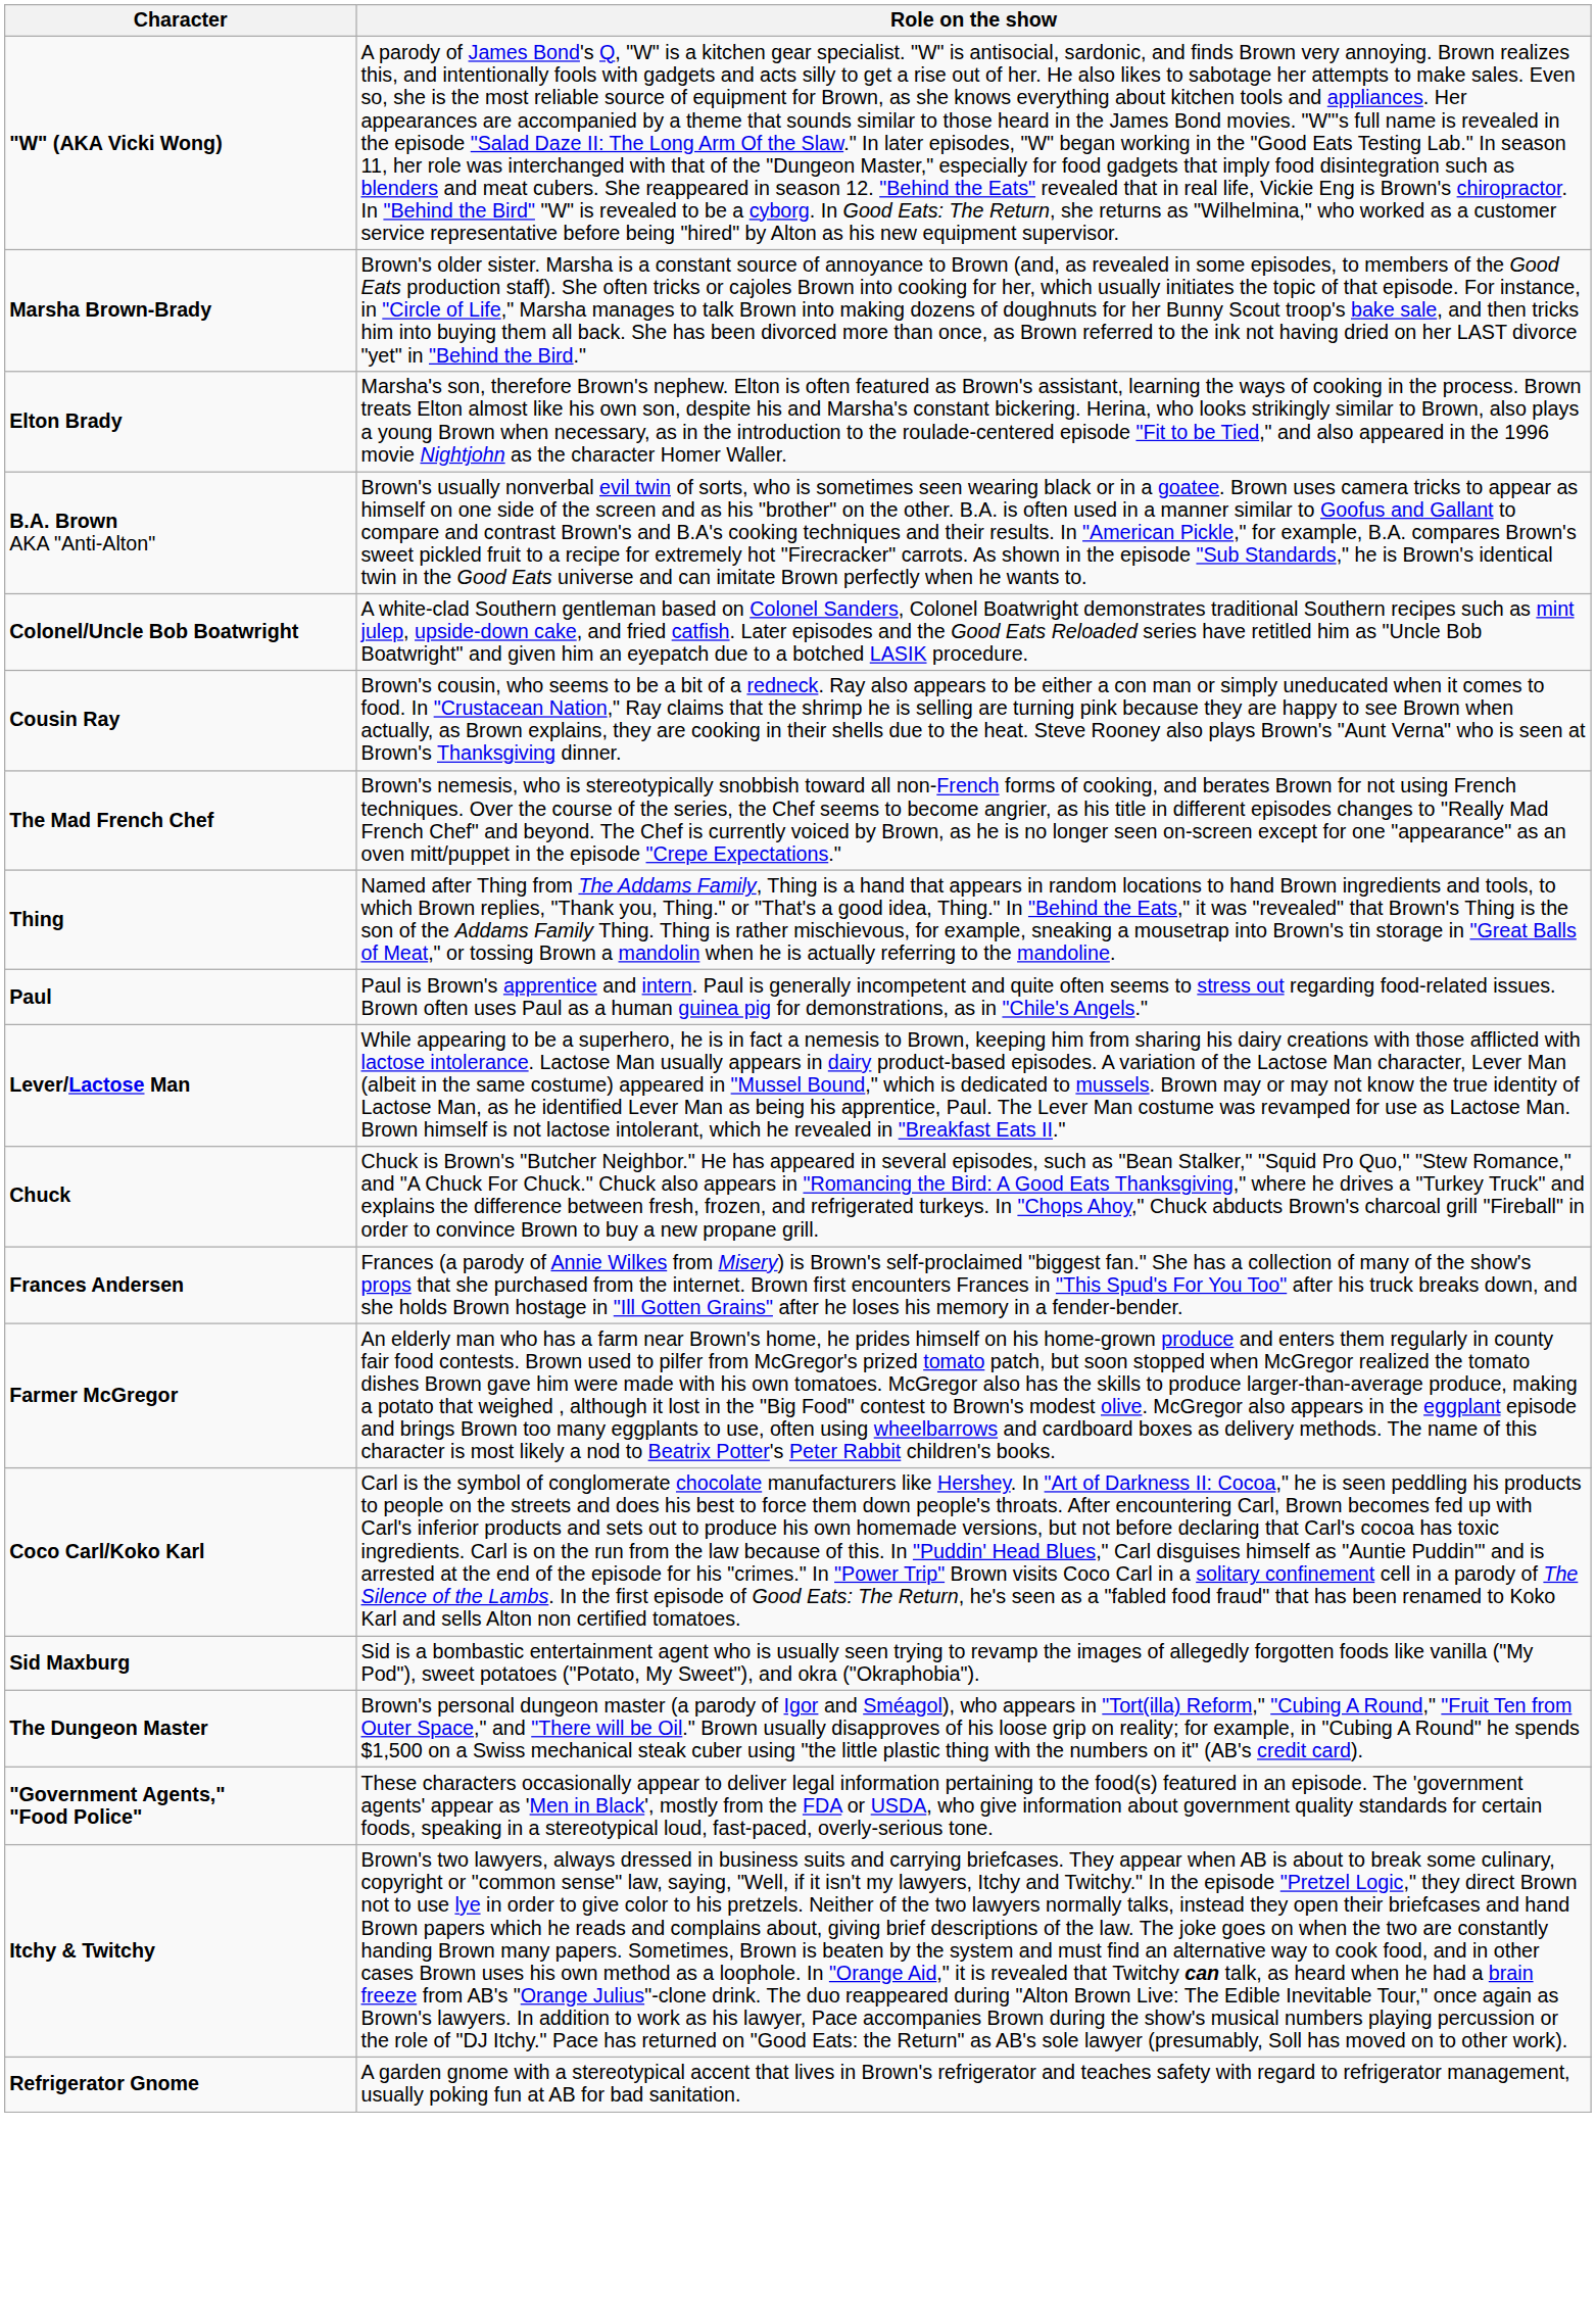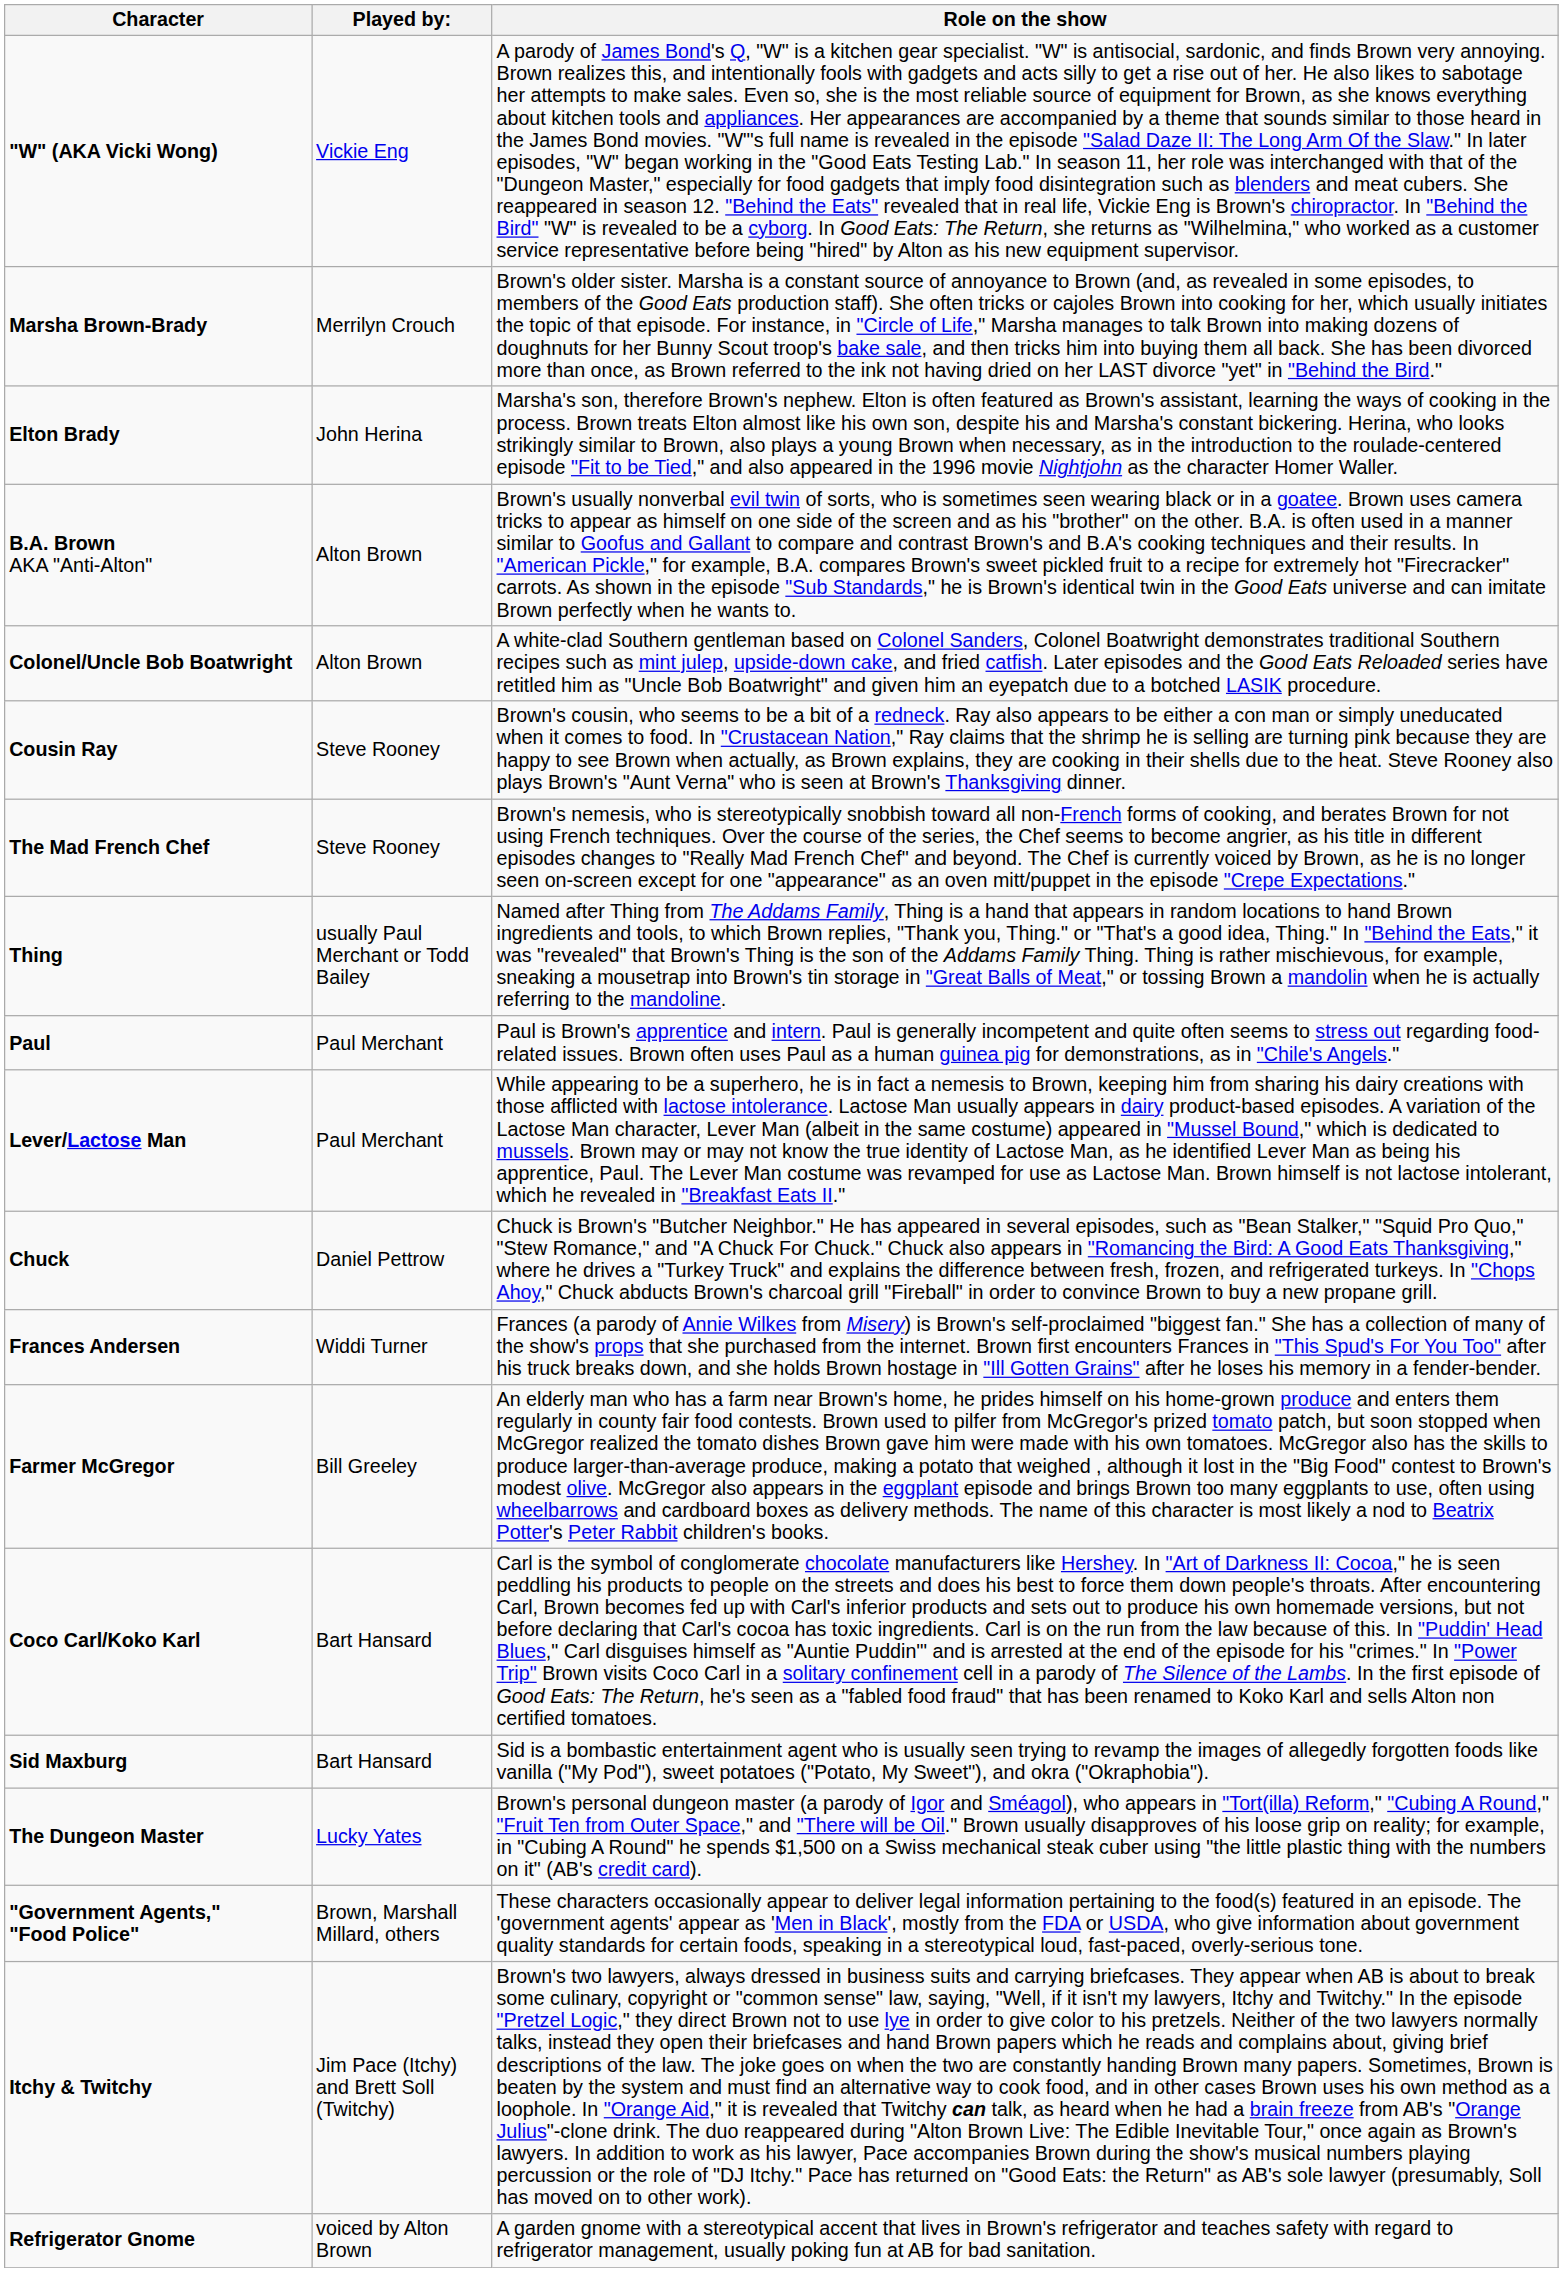 <table class="wikitable" style="width:100%;">
 <tr>
 <th style="width:17%;"><strong>Character</strong></th>
+<th style="width:11%;"><strong>Played by:</strong></th>
 <th style="width:65%;"><strong>Role on the show</strong></th>
 </tr>
 <tr>
 <td style="white-space:nowrap;"><strong>"W" (AKA Vicki Wong)</strong></td>
+<td><a href='#'>Vickie Eng</a></td>
 <td>A parody of  <a href='#'>James Bond</a>'s <a href='#'>Q</a>, "W" is a kitchen gear specialist. "W" is antisocial, sardonic, and finds Brown very annoying. Brown realizes this, and intentionally fools with gadgets and acts silly to get a rise out of her. He also likes to sabotage her attempts to make sales. Even so, she is the most reliable source of equipment for Brown, as she knows everything about kitchen tools and <a href='#'>appliances</a>. Her appearances are accompanied by a theme that sounds similar to those heard in the James Bond movies. "W"'s full name is revealed in the episode <a href='#'>"Salad Daze II: The Long Arm Of the Slaw</a>." In later episodes, "W" began working in the "Good Eats Testing Lab." In season 11, her role was interchanged with that of the "Dungeon Master," especially for food gadgets that imply food disintegration such as <a href='#'>blenders</a> and meat cubers. She reappeared in season 12. <a href='#'>"Behind the Eats"</a> revealed that in real life, Vickie Eng is Brown's <a href='#'>chiropractor</a>. In <a href='#'>"Behind the Bird"</a> "W" is revealed to be a <a href='#'>cyborg</a>. In <em>Good Eats: The Return</em>, she returns as "Wilhelmina," who worked as a customer service representative before being "hired" by Alton as his new equipment supervisor.</td>
 </tr>
 <tr>
 <td style="white-space:nowrap;"><strong>Marsha Brown-Brady</strong></td>
+<td>Merrilyn Crouch</td>
 <td>Brown's older sister. Marsha is a constant source of annoyance to Brown (and, as revealed in some episodes, to members of the <em>Good Eats</em> production staff).  She often tricks or cajoles Brown into cooking for her, which usually initiates the topic of that episode. For instance, in <a href='#'>"Circle of Life</a>," Marsha manages to talk Brown into making dozens of doughnuts for her Bunny Scout troop's <a href='#'>bake sale</a>, and then tricks him into buying them all back. She has been divorced more than once, as Brown referred to the ink not having dried on her LAST divorce "yet" in <a href='#'>"Behind the Bird</a>."</td>
 </tr>
 <tr>
 <td style="white-space:nowrap;"><strong>Elton Brady</strong></td>
+<td>John Herina</td>
 <td>Marsha's son, therefore Brown's nephew. Elton is often featured as Brown's assistant, learning the ways of cooking in the process. Brown treats Elton almost like his own son, despite his and Marsha's constant bickering. Herina, who looks strikingly similar to Brown, also plays a young Brown when necessary, as in the introduction to the roulade-centered episode <a href='#'>"Fit to be Tied</a>," and also appeared in the 1996 movie <em><a href='#'>Nightjohn</a></em> as the character Homer Waller.</td>
 </tr>
 <tr>
 <td style="white-space:nowrap;"><strong>B.A. Brown</strong><br> AKA "Anti-Alton"</td>
+<td>Alton Brown</td>
 <td>Brown's usually nonverbal <a href='#'>evil twin</a> of sorts, who is sometimes seen wearing black or in a <a href='#'>goatee</a>. Brown uses camera tricks to appear as himself on one side of the screen and as his "brother" on the other. B.A. is often used in a manner similar to <a href='#'>Goofus and Gallant</a> to compare and contrast Brown's and B.A's cooking techniques and their results. In <a href='#'>"American Pickle</a>," for example, B.A. compares Brown's sweet pickled fruit to a recipe for extremely hot "Firecracker" carrots. As shown in the episode <a href='#'>"Sub Standards</a>," he is Brown's identical twin in the <em>Good Eats</em> universe and can imitate Brown perfectly when he wants to.</td>
 </tr>
 <tr>
 <td style="white-space:nowrap;"><strong>Colonel/Uncle Bob Boatwright</strong></td>
+<td>Alton Brown</td>
 <td>A white-clad Southern gentleman based on <a href='#'>Colonel Sanders</a>, Colonel Boatwright demonstrates traditional Southern recipes such as <a href='#'>mint julep</a>, <a href='#'>upside-down cake</a>, and fried <a href='#'>catfish</a>. Later episodes and the <em>Good Eats Reloaded</em> series have retitled him as "Uncle Bob Boatwright" and given him an eyepatch due to a botched <a href='#'>LASIK</a> procedure.</td>
 </tr>
 <tr>
 <td style="white-space:nowrap;"><strong>Cousin Ray</strong></td>
+<td>Steve Rooney</td>
 <td>Brown's cousin, who seems to be a bit of a <a href='#'>redneck</a>. Ray also appears to be either a con man or simply uneducated when it comes to food. In <a href='#'>"Crustacean Nation</a>," Ray claims that the shrimp he is selling are turning pink because they are happy to see Brown when actually, as Brown explains, they are cooking in their shells due to the heat. Steve Rooney also plays Brown's "Aunt Verna" who is seen at Brown's <a href='#'>Thanksgiving</a> dinner.</td>
 </tr>
 <tr>
 <td style="white-space:nowrap;"><strong>The Mad French Chef</strong></td>
+<td>Steve Rooney</td>
 <td>Brown's nemesis, who is stereotypically snobbish toward all non-<a href='#'>French</a> forms of cooking, and berates Brown for not using French techniques. Over the course of the series, the Chef seems to become angrier, as his title in different episodes changes to "Really Mad French Chef" and beyond. The Chef is currently voiced by Brown, as he is no longer seen on-screen except for one "appearance" as an oven mitt/puppet in the episode <a href='#'>"Crepe Expectations</a>."</td>
 </tr>
 <tr>
 <td style="white-space:nowrap;"><strong>Thing</strong></td>
+<td>usually Paul Merchant or Todd Bailey</td>
 <td>Named after Thing from <em><a href='#'>The Addams Family</a></em>, Thing is a hand that appears in random locations to hand Brown ingredients and tools, to which Brown replies, "Thank you, Thing." or "That's a good idea, Thing." In <a href='#'>"Behind the Eats</a>," it was "revealed" that Brown's Thing is the son of the <em>Addams Family</em> Thing. Thing is rather mischievous, for example, sneaking a mousetrap into Brown's tin storage in <a href='#'>"Great Balls of Meat</a>," or tossing Brown a <a href='#'>mandolin</a> when he is actually referring to the <a href='#'>mandoline</a>.</td>
 </tr>
 <tr>
 <td style="white-space:nowrap;"><strong>Paul</strong></td>
+<td>Paul Merchant</td>
 <td>Paul is Brown's <a href='#'>apprentice</a> and <a href='#'>intern</a>. Paul is generally incompetent and quite often seems to <a href='#'>stress out</a> regarding food-related issues. Brown often uses Paul as a human <a href='#'>guinea pig</a> for demonstrations, as in <a href='#'>"Chile's Angels</a>."</td>
 </tr>
 <tr>
 <td style="white-space:nowrap;"><strong>Lever/<a href='#'>Lactose</a> Man</strong></td>
+<td>Paul Merchant</td>
 <td>While appearing to be a superhero, he is in fact a nemesis to Brown, keeping him from sharing his dairy creations with those afflicted with <a href='#'>lactose intolerance</a>. Lactose Man usually appears in <a href='#'>dairy</a> product-based episodes. A variation of the Lactose Man character, Lever Man (albeit in the same costume) appeared in <a href='#'>"Mussel Bound</a>," which is dedicated to <a href='#'>mussels</a>. Brown may or may not know the true identity of Lactose Man, as he identified Lever Man as being his apprentice, Paul. The Lever Man costume was revamped for use as Lactose Man. Brown himself is not lactose intolerant, which he revealed in <a href='#'>"Breakfast Eats II</a>."</td>
 </tr>
 <tr>
 <td style="white-space:nowrap;"><strong>Chuck</strong></td>
+<td>Daniel Pettrow</td>
 <td>Chuck is Brown's "Butcher Neighbor." He has appeared in several episodes, such as "Bean Stalker," "Squid Pro Quo," "Stew Romance," and "A Chuck For Chuck." Chuck also appears in <a href='#'>"Romancing the Bird: A Good Eats Thanksgiving</a>," where he drives a "Turkey Truck" and explains the difference between fresh, frozen, and refrigerated turkeys. In <a href='#'>"Chops Ahoy</a>," Chuck abducts Brown's charcoal grill "Fireball" in order to convince Brown to buy a new propane grill.</td>
 </tr>
 <tr>
 <td style="white-space:nowrap;"><strong>Frances Andersen</strong></td>
+<td>Widdi Turner</td>
 <td>Frances (a parody of <a href='#'>Annie Wilkes</a> from <em><a href='#'>Misery</a></em>) is Brown's self-proclaimed "biggest fan." She has a collection of many of the show's <a href='#'>props</a> that she purchased from the internet.  Brown first encounters Frances in <a href='#'>"This Spud's For You Too"</a> after his truck breaks down, and she holds Brown hostage in <a href='#'>"Ill Gotten Grains"</a> after he loses his memory in a fender-bender.</td>
 </tr>
 <tr>
 <td style="white-space:nowrap;"><strong>Farmer McGregor</strong></td>
+<td>Bill Greeley</td>
 <td>An elderly man who has a farm near Brown's home, he prides himself on his home-grown <a href='#'>produce</a> and enters them regularly in county fair food contests. Brown used to pilfer from McGregor's prized <a href='#'>tomato</a> patch, but soon stopped when McGregor realized the tomato dishes Brown gave him were made with his own tomatoes. McGregor also has the skills to produce larger-than-average produce, making a potato that weighed , although it lost in the "Big Food" contest to Brown's modest <a href='#'>olive</a>. McGregor also appears in the <a href='#'>eggplant</a> episode and brings Brown too many eggplants to use, often using <a href='#'>wheelbarrows</a> and cardboard boxes as delivery methods. The name of this character is most likely a nod to <a href='#'>Beatrix Potter</a>'s <a href='#'>Peter Rabbit</a> children's books.</td>
 </tr>
 <tr>
 <td style="white-space:nowrap;"><strong>Coco Carl/Koko Karl</strong></td>
+<td>Bart Hansard</td>
 <td>Carl is the symbol of conglomerate <a href='#'>chocolate</a> manufacturers like <a href='#'>Hershey</a>. In <a href='#'>"Art of Darkness II: Cocoa</a>," he is seen peddling his products to people on the streets and does his best to force them down people's throats. After encountering Carl, Brown becomes fed up with Carl's inferior products and sets out to produce his own homemade versions, but not before declaring that Carl's cocoa has toxic ingredients. Carl is on the run from the law because of this. In <a href='#'>"Puddin' Head Blues</a>," Carl disguises himself as "Auntie Puddin'" and is arrested at the end of the episode for his "crimes." In <a href='#'>"Power Trip"</a> Brown visits Coco Carl in a <a href='#'>solitary confinement</a> cell in a parody of <em><a href='#'>The Silence of the Lambs</a></em>. In the first episode of <em>Good Eats: The Return</em>, he's seen as a "fabled food fraud" that has been renamed to Koko Karl and sells Alton non certified tomatoes.</td>
 </tr>
 <tr>
 <td style="white-space:nowrap;"><strong>Sid Maxburg</strong></td>
+<td>Bart Hansard</td>
 <td>Sid is a bombastic entertainment agent who is usually seen trying to revamp the images of allegedly forgotten foods like vanilla ("My Pod"), sweet potatoes ("Potato, My Sweet"), and okra ("Okraphobia").</td>
 </tr>
 <tr>
 <td style="white-space:nowrap;"><strong>The Dungeon Master</strong></td>
+<td><a href='#'>Lucky Yates</a></td>
 <td>Brown's personal dungeon master (a parody of <a href='#'>Igor</a> and <a href='#'>Sméagol</a>), who appears in <a href='#'>"Tort(illa) Reform</a>," <a href='#'>"Cubing A Round</a>," <a href='#'>"Fruit Ten from Outer Space</a>," and <a href='#'>"There will be Oil</a>."  Brown usually disapproves of his loose grip on reality; for example, in "Cubing A Round" he spends $1,500 on a Swiss mechanical steak cuber using "the little plastic thing with the numbers on it" (AB's <a href='#'>credit card</a>).</td>
 </tr>
 <tr>
 <td style="white-space:nowrap;"><strong>"Government Agents," <br>"Food Police"</strong></td>
+<td>Brown, Marshall Millard, others</td>
 <td>These characters occasionally appear to deliver legal information pertaining to the food(s) featured in an episode. The 'government agents' appear as '<a href='#'>Men in Black</a>', mostly from the <a href='#'>FDA</a> or <a href='#'>USDA</a>, who give information about government quality standards for certain foods, speaking in a stereotypical loud, fast-paced, overly-serious tone.</td>
 </tr>
 <tr>
 <td style="white-space:nowrap;"><strong>Itchy & Twitchy</strong></td>
+<td>Jim Pace (Itchy) and Brett Soll (Twitchy)</td>
 <td>Brown's two lawyers, always dressed in business suits and carrying briefcases. They appear when AB is about to break some culinary, copyright or "common sense" law, saying, "Well, if it isn't my lawyers, Itchy and Twitchy."  In the episode <a href='#'>"Pretzel Logic</a>," they direct Brown not to use <a href='#'>lye</a> in order to give color to his pretzels. Neither of the two lawyers normally talks, instead they open their briefcases and hand Brown papers which he reads and complains about, giving brief descriptions of the law. The joke goes on when the two are constantly handing Brown many papers. Sometimes, Brown is beaten by the system and must find an alternative way to cook food, and in other cases Brown uses his own method as a loophole. In <a href='#'>"Orange Aid</a>," it is revealed that Twitchy <strong><em>can</em></strong> talk, as heard when he had a <a href='#'>brain freeze</a> from AB's "<a href='#'>Orange Julius</a>"-clone drink. The duo reappeared during "Alton Brown Live: The Edible Inevitable Tour," once again as Brown's lawyers. In addition to work as his lawyer, Pace accompanies Brown during the show's musical numbers playing percussion or the role of "DJ Itchy." Pace has returned on "Good Eats: the Return" as AB's sole lawyer (presumably, Soll has moved on to other work).</td>
 </tr>
 <tr>
 <td style="white-space:nowrap;"><strong>Refrigerator Gnome</strong></td>
+<td>voiced by Alton Brown</td>
 <td>A garden gnome with a stereotypical accent that lives in Brown's refrigerator and teaches safety with regard to refrigerator management, usually poking fun at AB for bad sanitation.</td>
 </tr>
 </table>
